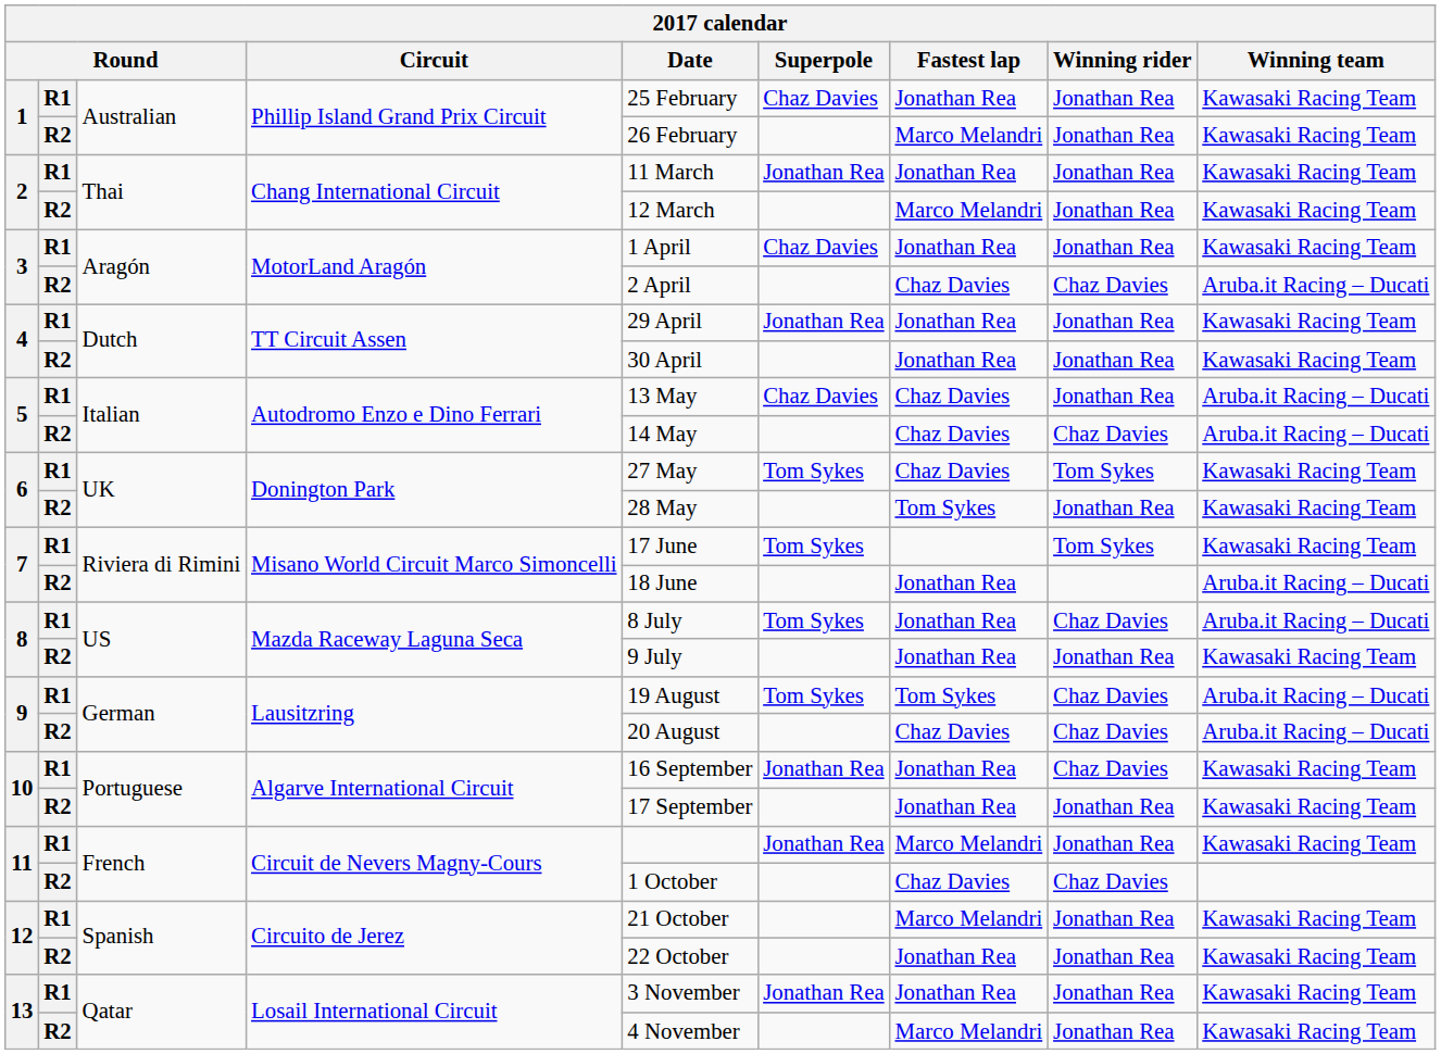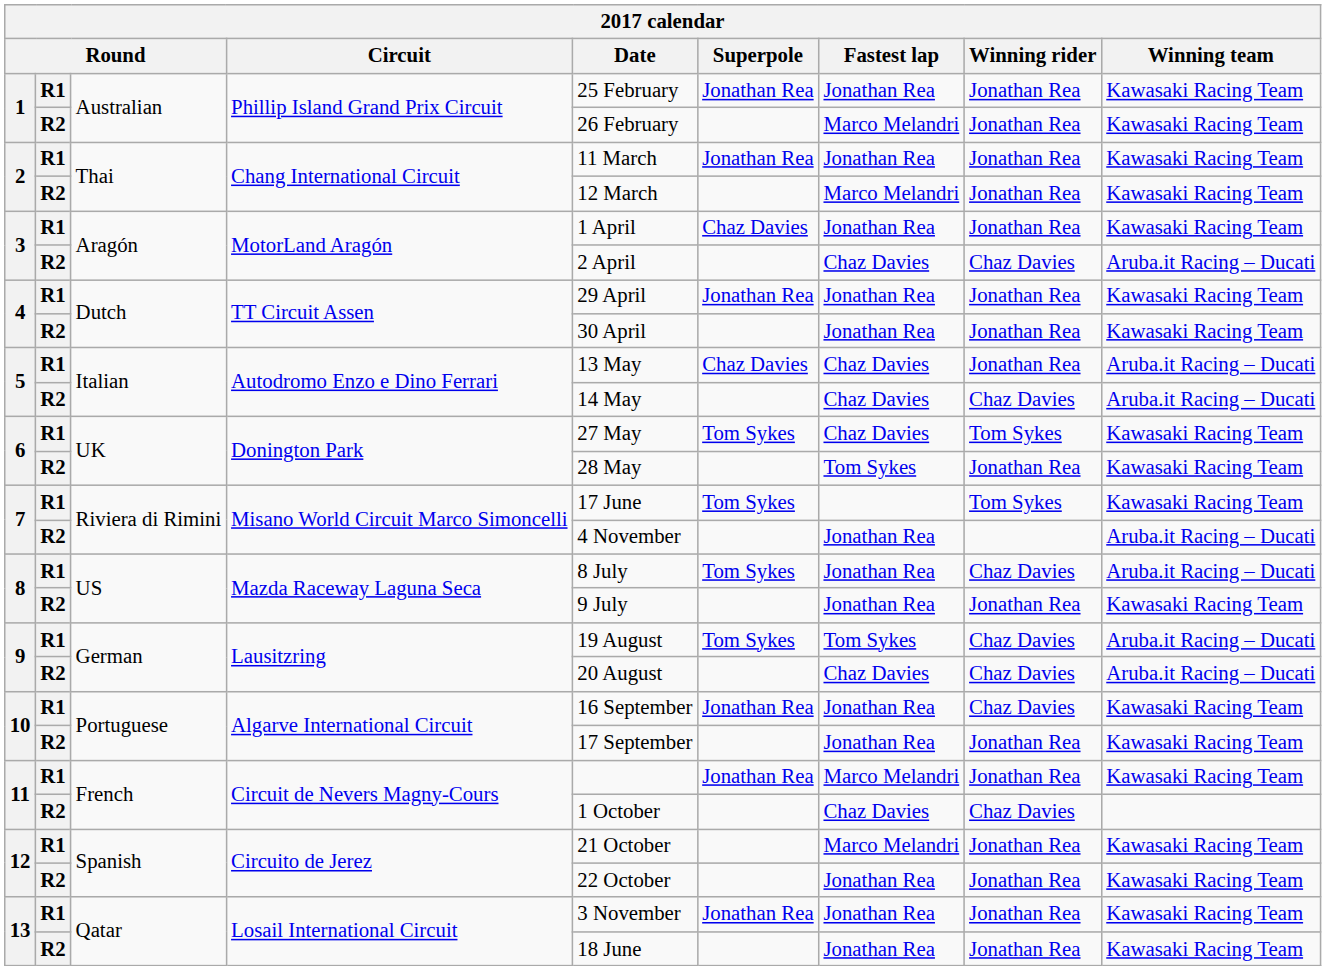 <table class="wikitable" style="font-size: 85%">
 <tr>
 <th colspan=10>2017 calendar</th>
 </tr>
 <tr>
 <th colspan=3>Round</th>
 <th>Circuit</th>
 <th>Date</th>
 <th>Superpole</th>
 <th>Fastest lap</th>
 <th>Winning rider</th>
 <th>Winning team<br></th>
 </tr>
 <tr>
 <th rowspan=2>1</th>
 <th>R1</th>
 <td rowspan=2> Australian</td>
 <td rowspan=2><a href='#'>Phillip Island Grand Prix Circuit</a></td>
 <td>25 February</td>
-<td> <a href='#'>Chaz Davies</a></td>
+<td> <a href='#'>Jonathan Rea</a></td>
 <td> <a href='#'>Jonathan Rea</a></td>
 <td> <a href='#'>Jonathan Rea</a></td>
 <td><a href='#'>Kawasaki Racing Team</a></td>
 </tr>
 <tr>
 <th>R2</th>
 <td>26 February</td>
 <td></td>
 <td> <a href='#'>Marco Melandri</a></td>
 <td> <a href='#'>Jonathan Rea</a></td>
 <td><a href='#'>Kawasaki Racing Team</a></td>
 </tr>
 <tr>
 <th rowspan=2>2</th>
 <th>R1</th>
 <td rowspan=2> Thai</td>
 <td rowspan=2><a href='#'>Chang International Circuit</a></td>
 <td>11 March</td>
 <td> <a href='#'>Jonathan Rea</a></td>
 <td> <a href='#'>Jonathan Rea</a></td>
 <td> <a href='#'>Jonathan Rea</a></td>
 <td><a href='#'>Kawasaki Racing Team</a></td>
 </tr>
 <tr>
 <th>R2</th>
 <td>12 March</td>
 <td></td>
 <td> <a href='#'>Marco Melandri</a></td>
 <td> <a href='#'>Jonathan Rea</a></td>
 <td><a href='#'>Kawasaki Racing Team</a></td>
 </tr>
 <tr>
 <th rowspan=2>3</th>
 <th>R1</th>
 <td rowspan=2> Aragón</td>
 <td rowspan=2><a href='#'>MotorLand Aragón</a></td>
 <td>1 April</td>
 <td> <a href='#'>Chaz Davies</a></td>
 <td> <a href='#'>Jonathan Rea</a></td>
 <td> <a href='#'>Jonathan Rea</a></td>
 <td><a href='#'>Kawasaki Racing Team</a></td>
 </tr>
 <tr>
 <th>R2</th>
 <td>2 April</td>
 <td></td>
 <td> <a href='#'>Chaz Davies</a></td>
 <td> <a href='#'>Chaz Davies</a></td>
 <td><a href='#'>Aruba.it Racing – Ducati</a></td>
 </tr>
 <tr>
 <th rowspan=2>4</th>
 <th>R1</th>
 <td rowspan=2> Dutch</td>
 <td rowspan=2><a href='#'>TT Circuit Assen</a></td>
 <td>29 April</td>
 <td> <a href='#'>Jonathan Rea</a></td>
 <td> <a href='#'>Jonathan Rea</a></td>
 <td> <a href='#'>Jonathan Rea</a></td>
 <td><a href='#'>Kawasaki Racing Team</a></td>
 </tr>
 <tr>
 <th>R2</th>
 <td>30 April</td>
 <td></td>
 <td> <a href='#'>Jonathan Rea</a></td>
 <td> <a href='#'>Jonathan Rea</a></td>
 <td><a href='#'>Kawasaki Racing Team</a></td>
 </tr>
 <tr>
 <th rowspan=2>5</th>
 <th>R1</th>
 <td rowspan=2> Italian</td>
 <td rowspan=2><a href='#'>Autodromo Enzo e Dino Ferrari</a></td>
 <td>13 May</td>
 <td> <a href='#'>Chaz Davies</a></td>
 <td> <a href='#'>Chaz Davies</a></td>
 <td> <a href='#'>Jonathan Rea</a></td>
 <td><a href='#'>Aruba.it Racing – Ducati</a></td>
 </tr>
 <tr>
 <th>R2</th>
 <td>14 May</td>
 <td></td>
 <td> <a href='#'>Chaz Davies</a></td>
 <td> <a href='#'>Chaz Davies</a></td>
 <td><a href='#'>Aruba.it Racing – Ducati</a></td>
 </tr>
 <tr>
 <th rowspan=2>6</th>
 <th>R1</th>
 <td rowspan=2> UK</td>
 <td rowspan=2><a href='#'>Donington Park</a></td>
 <td>27 May</td>
 <td> <a href='#'>Tom Sykes</a></td>
 <td> <a href='#'>Chaz Davies</a></td>
 <td> <a href='#'>Tom Sykes</a></td>
 <td><a href='#'>Kawasaki Racing Team</a></td>
 </tr>
 <tr>
 <th>R2</th>
 <td>28 May</td>
 <td></td>
 <td> <a href='#'>Tom Sykes</a></td>
 <td> <a href='#'>Jonathan Rea</a></td>
 <td><a href='#'>Kawasaki Racing Team</a></td>
 </tr>
 <tr>
 <th rowspan=2>7</th>
 <th>R1</th>
 <td rowspan=2> Riviera di Rimini</td>
 <td rowspan=2><a href='#'>Misano World Circuit Marco Simoncelli</a></td>
 <td>17 June</td>
 <td> <a href='#'>Tom Sykes</a></td>
 <td></td>
 <td> <a href='#'>Tom Sykes</a></td>
 <td><a href='#'>Kawasaki Racing Team</a></td>
 </tr>
 <tr>
 <th>R2</th>
-<td>18 June</td>
+<td>4 November</td>
 <td></td>
 <td> <a href='#'>Jonathan Rea</a></td>
 <td></td>
 <td><a href='#'>Aruba.it Racing – Ducati</a></td>
 </tr>
 <tr>
 <th rowspan=2>8</th>
 <th>R1</th>
 <td rowspan=2> US</td>
 <td rowspan=2><a href='#'>Mazda Raceway Laguna Seca</a></td>
 <td>8 July</td>
 <td> <a href='#'>Tom Sykes</a></td>
 <td> <a href='#'>Jonathan Rea</a></td>
 <td> <a href='#'>Chaz Davies</a></td>
 <td><a href='#'>Aruba.it Racing – Ducati</a></td>
 </tr>
 <tr>
 <th>R2</th>
 <td>9 July</td>
 <td></td>
 <td> <a href='#'>Jonathan Rea</a></td>
 <td> <a href='#'>Jonathan Rea</a></td>
 <td><a href='#'>Kawasaki Racing Team</a></td>
 </tr>
 <tr>
 <th rowspan=2>9</th>
 <th>R1</th>
 <td rowspan=2> German</td>
 <td rowspan=2><a href='#'>Lausitzring</a></td>
 <td>19 August</td>
 <td> <a href='#'>Tom Sykes</a></td>
 <td> <a href='#'>Tom Sykes</a></td>
 <td> <a href='#'>Chaz Davies</a></td>
 <td><a href='#'>Aruba.it Racing – Ducati</a></td>
 </tr>
 <tr>
 <th>R2</th>
 <td>20 August</td>
 <td></td>
 <td> <a href='#'>Chaz Davies</a></td>
 <td> <a href='#'>Chaz Davies</a></td>
 <td><a href='#'>Aruba.it Racing – Ducati</a></td>
 </tr>
 <tr>
 <th rowspan=2>10</th>
 <th>R1</th>
 <td rowspan=2> Portuguese</td>
 <td rowspan=2><a href='#'>Algarve International Circuit</a></td>
 <td>16 September</td>
 <td> <a href='#'>Jonathan Rea</a></td>
 <td> <a href='#'>Jonathan Rea</a></td>
 <td> <a href='#'>Chaz Davies</a></td>
 <td><a href='#'>Kawasaki Racing Team</a></td>
 </tr>
 <tr>
 <th>R2</th>
 <td>17 September</td>
 <td></td>
 <td> <a href='#'>Jonathan Rea</a></td>
 <td> <a href='#'>Jonathan Rea</a></td>
 <td><a href='#'>Kawasaki Racing Team</a></td>
 </tr>
 <tr>
 <th rowspan=2>11</th>
 <th>R1</th>
 <td rowspan=2> French</td>
 <td rowspan=2><a href='#'>Circuit de Nevers Magny-Cours</a></td>
 <td></td>
 <td> <a href='#'>Jonathan Rea</a></td>
 <td> <a href='#'>Marco Melandri</a></td>
 <td> <a href='#'>Jonathan Rea</a></td>
 <td><a href='#'>Kawasaki Racing Team</a></td>
 </tr>
 <tr>
 <th>R2</th>
 <td>1 October</td>
 <td></td>
 <td> <a href='#'>Chaz Davies</a></td>
 <td> <a href='#'>Chaz Davies</a></td>
 <td></td>
 </tr>
 <tr>
 <th rowspan=2>12</th>
 <th>R1</th>
 <td rowspan=2> Spanish</td>
 <td rowspan=2><a href='#'>Circuito de Jerez</a></td>
 <td>21 October</td>
 <td></td>
 <td> <a href='#'>Marco Melandri</a></td>
 <td> <a href='#'>Jonathan Rea</a></td>
 <td><a href='#'>Kawasaki Racing Team</a></td>
 </tr>
 <tr>
 <th>R2</th>
 <td>22 October</td>
 <td></td>
 <td> <a href='#'>Jonathan Rea</a></td>
 <td> <a href='#'>Jonathan Rea</a></td>
 <td><a href='#'>Kawasaki Racing Team</a></td>
 </tr>
 <tr>
 <th rowspan=2>13</th>
 <th>R1</th>
 <td rowspan=2> Qatar</td>
 <td rowspan=2><a href='#'>Losail International Circuit</a></td>
 <td>3 November</td>
 <td> <a href='#'>Jonathan Rea</a></td>
 <td> <a href='#'>Jonathan Rea</a></td>
 <td> <a href='#'>Jonathan Rea</a></td>
 <td><a href='#'>Kawasaki Racing Team</a></td>
 </tr>
 <tr>
 <th>R2</th>
-<td>4 November</td>
+<td>18 June</td>
 <td></td>
-<td> <a href='#'>Marco Melandri</a></td>
+<td> <a href='#'>Jonathan Rea</a></td>
 <td> <a href='#'>Jonathan Rea</a></td>
 <td><a href='#'>Kawasaki Racing Team</a></td>
 </tr>
 </table>
